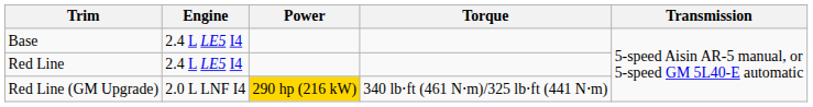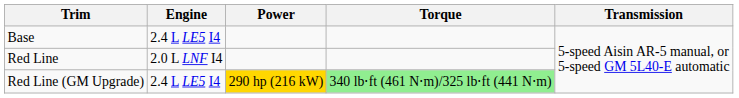 <table class="wikitable">
 <tr>
 <th>Trim</th>
 <th>Engine</th>
 <th>Power</th>
 <th>Torque</th>
 <th>Transmission</th>
 </tr>
 <tr>
 <td>Base</td>
 <td>2.4 <a href='#'>L</a> <em><a href='#'>LE5</a></em> <a href='#'>I4</a></td>
 <td></td>
 <td></td>
 <td rowspan="3">5-speed Aisin AR-5 manual, or<br>5-speed <a href='#'>GM 5L40-E</a> automatic</td>
 </tr>
 <tr>
 <td>Red Line</td>
-<td>2.4 <a href='#'>L</a> <em><a href='#'>LE5</a></em> <a href='#'>I4</a></td>
+<td>2.0 L <em><a href='#'>LNF</a></em> I4</td>
 <td></td>
 <td></td>
 </tr>
 <tr>
 <td>Red Line (GM Upgrade)</td>
-<td>2.0 L LNF I4</td>
+<td>2.4 <a href='#'>L</a> <em><a href='#'>LE5</a></em> <a href='#'>I4</a></td>
 <td style="background: gold;">290 hp (216 kW)</td>
-<td>340 lb⋅ft (461 N⋅m)/325 lb⋅ft (441 N⋅m)</td>
+<td style="background: lightgreen;">340 lb⋅ft (461 N⋅m)/325 lb⋅ft (441 N⋅m)</td>
 </tr>
 </table>
